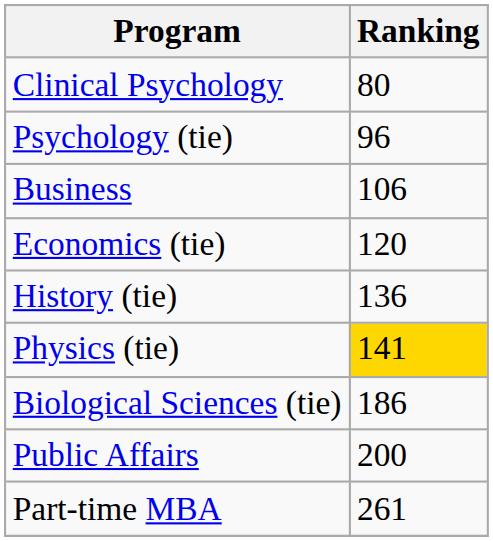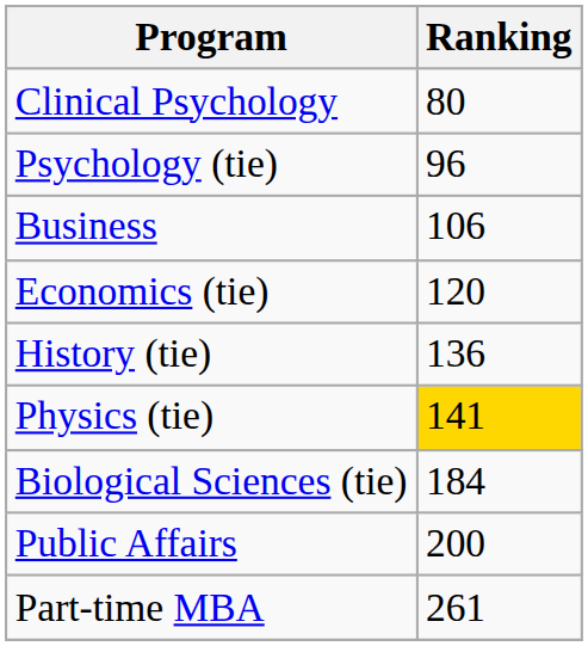 <table class="wikitable sortable floatright">
 <tr>
 <th>Program</th>
 <th>Ranking</th>
 </tr>
 <tr>
 <td><a href='#'>Clinical Psychology</a></td>
 <td>80</td>
 </tr>
 <tr>
 <td><a href='#'>Psychology</a> (tie)</td>
 <td>96</td>
 </tr>
 <tr>
 <td><a href='#'>Business</a></td>
 <td>106</td>
 </tr>
 <tr>
 <td><a href='#'>Economics</a> (tie)</td>
 <td>120</td>
 </tr>
 <tr>
 <td><a href='#'>History</a> (tie)</td>
 <td>136</td>
 </tr>
 <tr>
 <td><a href='#'>Physics</a> (tie)</td>
 <td style="background: gold;">141</td>
 </tr>
 <tr>
 <td><a href='#'>Biological Sciences</a> (tie)</td>
-<td>186</td>
+<td>184</td>
 </tr>
 <tr>
 <td><a href='#'>Public Affairs</a></td>
 <td>200</td>
 </tr>
 <tr>
 <td>Part-time <a href='#'>MBA</a></td>
 <td>261</td>
 </tr>
 <tr>
 </tr>
 </table>
